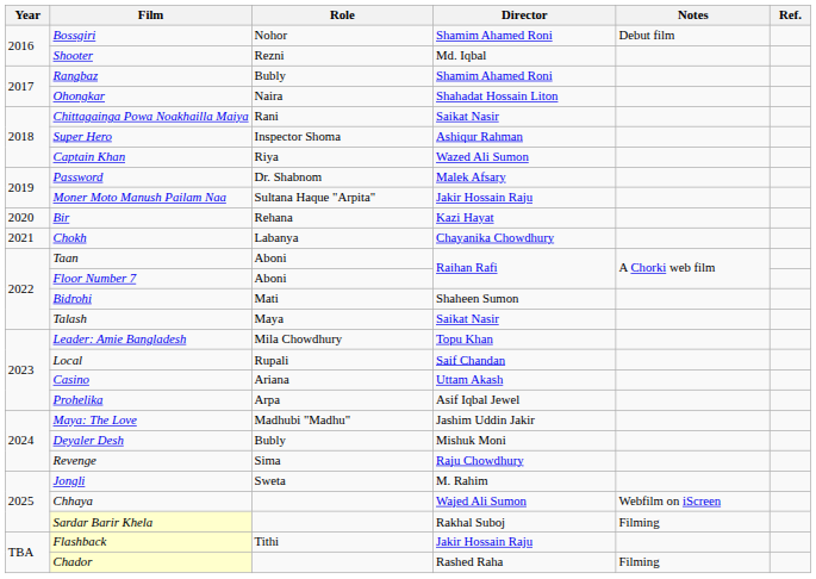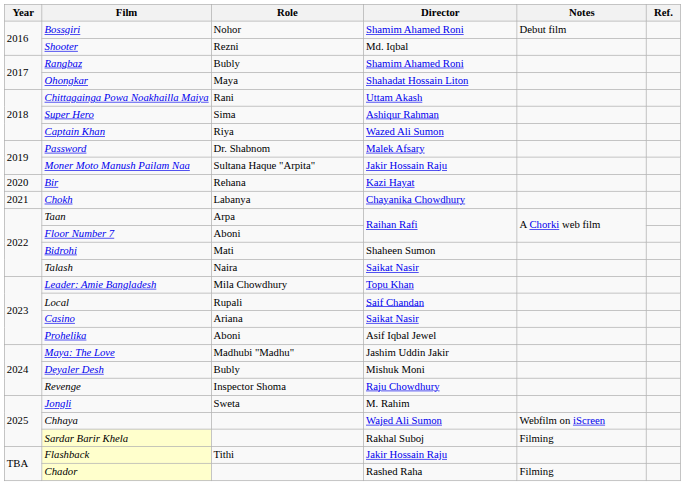 <table class="wikitable">
 <tr>
 <th scope"col"="5%">Year</th>
 <th scope="col" width="25%">Film</th>
 <th scope="col">Role</th>
 <th scope="col">Director</th>
 <th scope="col">Notes</th>
 <th>Ref.</th>
 </tr>
 <tr>
 <td rowspan="2">2016</td>
 <td><em><a href='#'>Bossgiri</a></em></td>
 <td>Nohor</td>
 <td><a href='#'>Shamim Ahamed Roni</a></td>
 <td>Debut film</td>
 <td></td>
 </tr>
 <tr>
 <td><em><a href='#'>Shooter</a></em></td>
 <td>Rezni</td>
 <td>Md. Iqbal</td>
 <td></td>
 <td></td>
 </tr>
 <tr>
 <td rowspan="2">2017</td>
 <td><em><a href='#'>Rangbaz</a></em></td>
 <td>Bubly</td>
 <td><a href='#'>Shamim Ahamed Roni</a></td>
 <td></td>
 <td></td>
 </tr>
 <tr>
 <td><em><a href='#'>Ohongkar</a></em></td>
-<td>Naira</td>
+<td>Maya</td>
 <td><a href='#'>Shahadat Hossain Liton</a></td>
 <td></td>
 <td></td>
 </tr>
 <tr>
 <td rowspan="3">2018</td>
 <td><em><a href='#'>Chittagainga Powa Noakhailla Maiya</a></em></td>
 <td>Rani</td>
-<td><a href='#'>Saikat Nasir</a></td>
+<td><a href='#'>Uttam Akash</a></td>
 <td></td>
 <td></td>
 </tr>
 <tr>
 <td><em><a href='#'>Super Hero</a></em></td>
-<td>Inspector Shoma</td>
+<td>Sima</td>
 <td><a href='#'>Ashiqur Rahman</a></td>
 <td></td>
 <td></td>
 </tr>
 <tr>
 <td><em><a href='#'>Captain Khan</a></em></td>
 <td>Riya</td>
 <td><a href='#'>Wazed Ali Sumon</a></td>
 <td></td>
 <td></td>
 </tr>
 <tr>
 <td rowspan="2">2019</td>
 <td><em><a href='#'>Password</a></em></td>
 <td>Dr. Shabnom</td>
 <td><a href='#'>Malek Afsary</a></td>
 <td></td>
 <td></td>
 </tr>
 <tr>
 <td><em><a href='#'>Moner Moto Manush Pailam Naa</a></em></td>
 <td>Sultana Haque "Arpita"</td>
 <td><a href='#'>Jakir Hossain Raju</a></td>
 <td></td>
 <td></td>
 </tr>
 <tr>
 <td>2020</td>
 <td><em><a href='#'>Bir</a></em></td>
 <td>Rehana</td>
 <td><a href='#'>Kazi Hayat</a></td>
 <td></td>
 <td></td>
 </tr>
 <tr>
 <td>2021</td>
 <td><em><a href='#'>Chokh</a></em></td>
 <td>Labanya</td>
 <td><a href='#'>Chayanika Chowdhury</a></td>
 <td></td>
 <td></td>
 </tr>
 <tr>
 <td rowspan="4">2022</td>
 <td><em>Taan</em></td>
-<td>Aboni</td>
+<td>Arpa</td>
 <td rowspan="2"><a href='#'>Raihan Rafi</a></td>
 <td rowspan="2">A <a href='#'>Chorki</a> web film</td>
 <td></td>
 </tr>
 <tr>
 <td><em><a href='#'>Floor Number 7</a></em></td>
 <td>Aboni</td>
 <td></td>
 </tr>
 <tr>
 <td><em><a href='#'>Bidrohi</a></em></td>
 <td>Mati</td>
 <td>Shaheen Sumon</td>
 <td></td>
 <td></td>
 </tr>
 <tr>
 <td><em>Talash</em></td>
-<td>Maya</td>
+<td>Naira</td>
 <td><a href='#'>Saikat Nasir</a></td>
 <td></td>
 <td></td>
 </tr>
 <tr>
 <td rowspan="4">2023</td>
 <td><em><a href='#'>Leader: Amie Bangladesh</a></em></td>
 <td>Mila Chowdhury</td>
 <td><a href='#'>Topu Khan</a></td>
 <td></td>
 <td></td>
 </tr>
 <tr>
 <td><em>Local</em></td>
 <td>Rupali</td>
 <td><a href='#'>Saif Chandan</a></td>
 <td></td>
 <td></td>
 </tr>
 <tr>
 <td><em><a href='#'>Casino</a></em></td>
 <td>Ariana</td>
-<td><a href='#'>Uttam Akash</a></td>
+<td><a href='#'>Saikat Nasir</a></td>
 <td></td>
 <td></td>
 </tr>
 <tr>
 <td><em><a href='#'>Prohelika</a></em></td>
-<td>Arpa</td>
+<td>Aboni</td>
 <td>Asif Iqbal Jewel</td>
 <td></td>
 <td></td>
 </tr>
 <tr>
 <td rowspan="3">2024</td>
 <td><em><a href='#'>Maya: The Love</a></em></td>
 <td>Madhubi "Madhu"</td>
 <td>Jashim Uddin Jakir</td>
 <td></td>
 <td></td>
 </tr>
 <tr>
 <td><em><a href='#'>Deyaler Desh</a></em></td>
 <td>Bubly</td>
 <td>Mishuk Moni</td>
 <td></td>
 <td></td>
 </tr>
 <tr>
 <td><em>Revenge</em></td>
-<td>Sima</td>
+<td>Inspector Shoma</td>
 <td><a href='#'>Raju Chowdhury</a></td>
 <td></td>
 <td></td>
 </tr>
 <tr>
 <td rowspan="3">2025</td>
 <td><em><a href='#'>Jongli</a></em></td>
 <td>Sweta</td>
 <td>M. Rahim</td>
 <td></td>
 <td></td>
 </tr>
 <tr>
 <td><em>Chhaya</em></td>
 <td></td>
 <td><a href='#'>Wajed Ali Sumon</a></td>
 <td>Webfilm on <a href='#'>iScreen</a></td>
 <td></td>
 </tr>
 <tr>
 <td style="background:#FFFFCC;"><em>Sardar Barir Khela</em> </td>
 <td></td>
 <td>Rakhal Suboj</td>
 <td>Filming</td>
 <td></td>
 </tr>
 <tr>
 <td rowspan="2">TBA</td>
 <td style="background:#FFFFCC;"><em>Flashback</em></td>
 <td>Tithi</td>
 <td><a href='#'>Jakir Hossain Raju</a></td>
 <td></td>
 <td></td>
 </tr>
 <tr>
 <td style="background:#FFFFCC;"><em>Chador</em> </td>
 <td></td>
 <td>Rashed Raha</td>
 <td>Filming</td>
 <td></td>
 </tr>
 </table>
